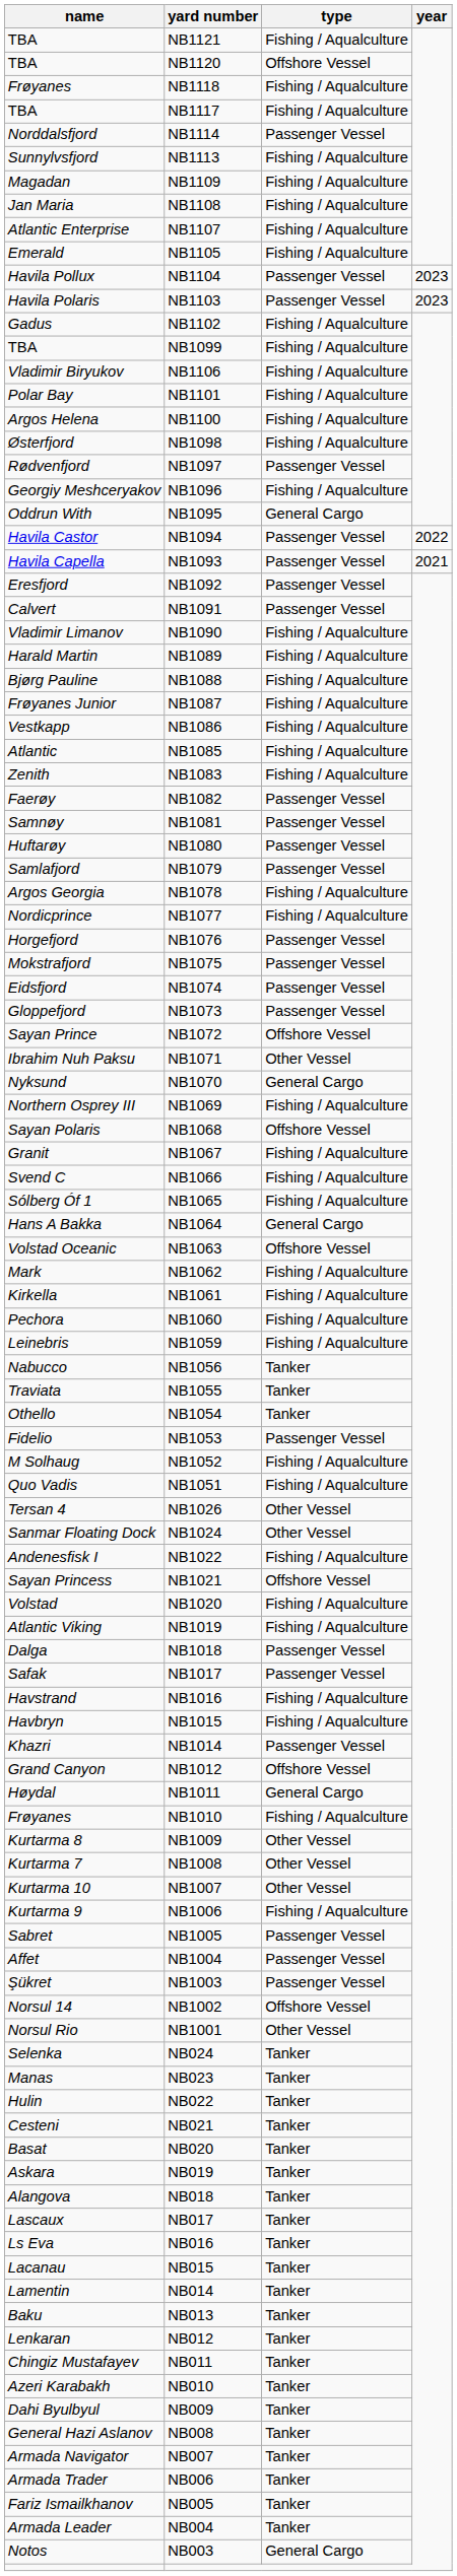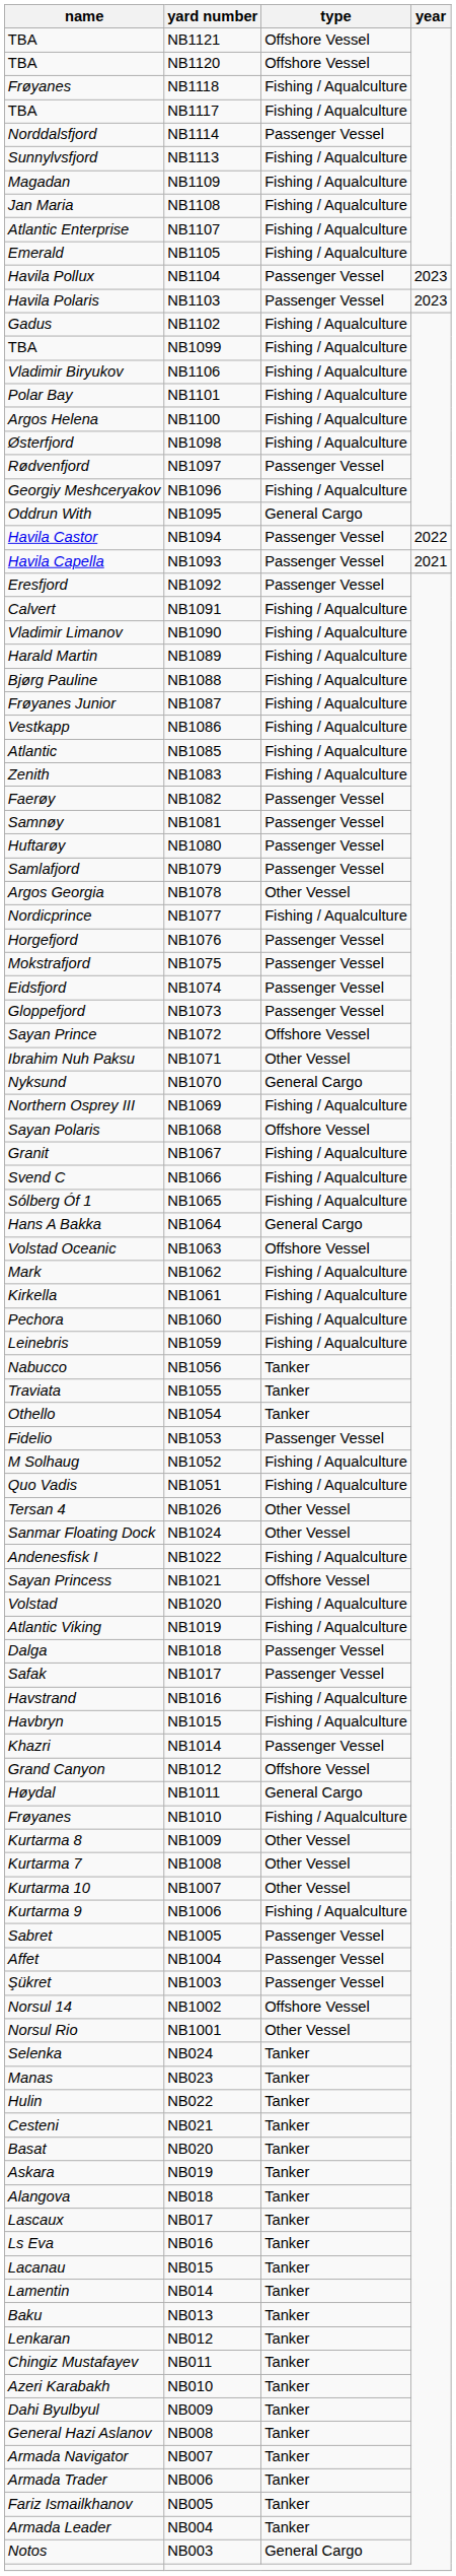 <table class="wikitable sortable">
 <tr>
 <th>name</th>
 <th>yard number</th>
 <th>type</th>
 <th>year</th>
 </tr>
 <tr>
 <td>TBA</td>
 <td>NB1121</td>
-<td>Fishing / Aqualculture</td>
+<td>Offshore Vessel</td>
 </tr>
 <tr>
 <td>TBA</td>
 <td>NB1120</td>
 <td>Offshore Vessel</td>
 </tr>
 <tr>
 <td><em>Frøyanes</em></td>
 <td>NB1118</td>
 <td>Fishing / Aqualculture</td>
 </tr>
 <tr>
 <td>TBA</td>
 <td>NB1117</td>
 <td>Fishing / Aqualculture</td>
 </tr>
 <tr>
 <td><em>Norddalsfjord</em></td>
 <td>NB1114</td>
 <td>Passenger Vessel</td>
 </tr>
 <tr>
 <td><em>Sunnylvsfjord</em></td>
 <td>NB1113</td>
 <td>Fishing / Aqualculture</td>
 </tr>
 <tr>
 <td><em>Magadan</em></td>
 <td>NB1109</td>
 <td>Fishing / Aqualculture</td>
 </tr>
 <tr>
 <td><em>Jan Maria</em></td>
 <td>NB1108</td>
 <td>Fishing / Aqualculture</td>
 </tr>
 <tr>
 <td><em>Atlantic Enterprise</em></td>
 <td>NB1107</td>
 <td>Fishing / Aqualculture</td>
 </tr>
 <tr>
 <td><em>Emerald</em></td>
 <td>NB1105</td>
 <td>Fishing / Aqualculture</td>
 </tr>
 <tr>
 <td><em>Havila Pollux</em></td>
 <td>NB1104</td>
 <td>Passenger Vessel</td>
 <td>2023</td>
 </tr>
 <tr>
 <td><em>Havila Polaris</em></td>
 <td>NB1103</td>
 <td>Passenger Vessel</td>
 <td>2023</td>
 </tr>
 <tr>
 <td><em>Gadus</em></td>
 <td>NB1102</td>
 <td>Fishing / Aqualculture</td>
 </tr>
 <tr>
 <td>TBA</td>
 <td>NB1099</td>
 <td>Fishing / Aqualculture</td>
 </tr>
 <tr>
 <td><em>Vladimir  Biryukov</em></td>
 <td>NB1106</td>
 <td>Fishing / Aqualculture</td>
 </tr>
 <tr>
 <td><em>Polar Bay</em></td>
 <td>NB1101</td>
 <td>Fishing / Aqualculture</td>
 </tr>
 <tr>
 <td><em>Argos Helena</em></td>
 <td>NB1100</td>
 <td>Fishing / Aqualculture</td>
 </tr>
 <tr>
 <td><em>Østerfjord</em></td>
 <td>NB1098</td>
 <td>Fishing / Aqualculture</td>
 </tr>
 <tr>
 <td><em>Rødvenfjord</em></td>
 <td>NB1097</td>
 <td>Passenger Vessel</td>
 </tr>
 <tr>
 <td><em>Georgiy  Meshceryakov</em></td>
 <td>NB1096</td>
 <td>Fishing / Aqualculture</td>
 </tr>
 <tr>
 <td><em>Oddrun With</em></td>
 <td>NB1095</td>
 <td>General Cargo</td>
 </tr>
 <tr>
 <td><a href='#'><em>Havila Castor</em></a></td>
 <td>NB1094</td>
 <td>Passenger Vessel</td>
 <td>2022</td>
 </tr>
 <tr>
 <td><a href='#'><em>Havila Capella</em></a></td>
 <td>NB1093</td>
 <td>Passenger Vessel</td>
 <td>2021</td>
 </tr>
 <tr>
 <td><em>Eresfjord</em></td>
 <td>NB1092</td>
 <td>Passenger Vessel</td>
 </tr>
 <tr>
 <td><em>Calvert</em></td>
 <td>NB1091</td>
-<td>Passenger Vessel</td>
+<td>Fishing / Aqualculture</td>
 </tr>
 <tr>
 <td><em>Vladimir  Limanov</em></td>
 <td>NB1090</td>
 <td>Fishing / Aqualculture</td>
 </tr>
 <tr>
 <td><em>Harald Martin</em></td>
 <td>NB1089</td>
 <td>Fishing / Aqualculture</td>
 </tr>
 <tr>
 <td><em>Bjørg Pauline</em></td>
 <td>NB1088</td>
 <td>Fishing / Aqualculture</td>
 </tr>
 <tr>
 <td><em>Frøyanes Junior</em></td>
 <td>NB1087</td>
 <td>Fishing / Aqualculture</td>
 </tr>
 <tr>
 <td><em>Vestkapp</em></td>
 <td>NB1086</td>
 <td>Fishing / Aqualculture</td>
 </tr>
 <tr>
 <td><em>Atlantic</em></td>
 <td>NB1085</td>
 <td>Fishing / Aqualculture</td>
 </tr>
 <tr>
 <td><em>Zenith</em></td>
 <td>NB1083</td>
 <td>Fishing / Aqualculture</td>
 </tr>
 <tr>
 <td><em>Faerøy</em></td>
 <td>NB1082</td>
 <td>Passenger Vessel</td>
 </tr>
 <tr>
 <td><em>Samnøy</em></td>
 <td>NB1081</td>
 <td>Passenger Vessel</td>
 </tr>
 <tr>
 <td><em>Huftarøy</em></td>
 <td>NB1080</td>
 <td>Passenger Vessel</td>
 </tr>
 <tr>
 <td><em>Samlafjord</em></td>
 <td>NB1079</td>
 <td>Passenger Vessel</td>
 </tr>
 <tr>
 <td><em>Argos Georgia</em></td>
 <td>NB1078</td>
-<td>Fishing / Aqualculture</td>
+<td>Other Vessel</td>
 </tr>
 <tr>
 <td><em>Nordicprince</em></td>
 <td>NB1077</td>
 <td>Fishing / Aqualculture</td>
 </tr>
 <tr>
 <td><em>Horgefjord</em></td>
 <td>NB1076</td>
 <td>Passenger Vessel</td>
 </tr>
 <tr>
 <td><em>Mokstrafjord</em></td>
 <td>NB1075</td>
 <td>Passenger Vessel</td>
 </tr>
 <tr>
 <td><em>Eidsfjord</em></td>
 <td>NB1074</td>
 <td>Passenger Vessel</td>
 </tr>
 <tr>
 <td><em>Gloppefjord</em></td>
 <td>NB1073</td>
 <td>Passenger Vessel</td>
 </tr>
 <tr>
 <td><em>Sayan Prince</em></td>
 <td>NB1072</td>
 <td>Offshore Vessel</td>
 </tr>
 <tr>
 <td><em>Ibrahim Nuh  Paksu</em></td>
 <td>NB1071</td>
 <td>Other Vessel</td>
 </tr>
 <tr>
 <td><em>Nyksund</em></td>
 <td>NB1070</td>
 <td>General Cargo</td>
 </tr>
 <tr>
 <td><em>Northern Osprey  III</em></td>
 <td>NB1069</td>
 <td>Fishing / Aqualculture</td>
 </tr>
 <tr>
 <td><em>Sayan Polaris</em></td>
 <td>NB1068</td>
 <td>Offshore Vessel</td>
 </tr>
 <tr>
 <td><em>Granit</em></td>
 <td>NB1067</td>
 <td>Fishing / Aqualculture</td>
 </tr>
 <tr>
 <td><em>Svend C</em></td>
 <td>NB1066</td>
 <td>Fishing / Aqualculture</td>
 </tr>
 <tr>
 <td><em>Sólberg Óf 1</em></td>
 <td>NB1065</td>
 <td>Fishing / Aqualculture</td>
 </tr>
 <tr>
 <td><em>Hans A Bakka</em></td>
 <td>NB1064</td>
 <td>General Cargo</td>
 </tr>
 <tr>
 <td><em>Volstad Oceanic</em></td>
 <td>NB1063</td>
 <td>Offshore  Vessel</td>
 </tr>
 <tr>
 <td><em>Mark</em></td>
 <td>NB1062</td>
 <td>Fishing / Aqualculture</td>
 </tr>
 <tr>
 <td><em>Kirkella</em></td>
 <td>NB1061</td>
 <td>Fishing / Aqualculture</td>
 </tr>
 <tr>
 <td><em>Pechora</em></td>
 <td>NB1060</td>
 <td>Fishing / Aqualculture</td>
 </tr>
 <tr>
 <td><em>Leinebris</em></td>
 <td>NB1059</td>
 <td>Fishing / Aqualculture</td>
 </tr>
 <tr>
 <td><em>Nabucco</em></td>
 <td>NB1056</td>
 <td>Tanker</td>
 </tr>
 <tr>
 <td><em>Traviata</em></td>
 <td>NB1055</td>
 <td>Tanker</td>
 </tr>
 <tr>
 <td><em>Othello</em></td>
 <td>NB1054</td>
 <td>Tanker</td>
 </tr>
 <tr>
 <td><em>Fidelio</em></td>
 <td>NB1053</td>
 <td>Passenger Vessel</td>
 </tr>
 <tr>
 <td><em>M Solhaug</em></td>
 <td>NB1052</td>
 <td>Fishing / Aqualculture</td>
 </tr>
 <tr>
 <td><em>Quo Vadis</em></td>
 <td>NB1051</td>
 <td>Fishing / Aqualculture</td>
 </tr>
 <tr>
 <td><em>Tersan 4</em></td>
 <td>NB1026</td>
 <td>Other Vessel</td>
 </tr>
 <tr>
 <td><em>Sanmar Floating  Dock</em></td>
 <td>NB1024</td>
 <td>Other Vessel</td>
 </tr>
 <tr>
 <td><em>Andenesfisk I</em></td>
 <td>NB1022</td>
 <td>Fishing / Aqualculture</td>
 </tr>
 <tr>
 <td><em>Sayan Princess</em></td>
 <td>NB1021</td>
 <td>Offshore Vessel</td>
 </tr>
 <tr>
 <td><em>Volstad</em></td>
 <td>NB1020</td>
 <td>Fishing / Aqualculture</td>
 </tr>
 <tr>
 <td><em>Atlantic Viking</em></td>
 <td>NB1019</td>
 <td>Fishing / Aqualculture</td>
 </tr>
 <tr>
 <td><em>Dalga</em></td>
 <td>NB1018</td>
 <td>Passenger Vessel</td>
 </tr>
 <tr>
 <td><em>Safak</em></td>
 <td>NB1017</td>
 <td>Passenger Vessel</td>
 </tr>
 <tr>
 <td><em>Havstrand</em></td>
 <td>NB1016</td>
 <td>Fishing / Aqualculture</td>
 </tr>
 <tr>
 <td><em>Havbryn</em></td>
 <td>NB1015</td>
 <td>Fishing / Aqualculture</td>
 </tr>
 <tr>
 <td><em>Khazri</em></td>
 <td>NB1014</td>
 <td>Passenger Vessel</td>
 </tr>
 <tr>
 <td><em>Grand Canyon</em></td>
 <td>NB1012</td>
 <td>Offshore Vessel</td>
 </tr>
 <tr>
 <td><em>Høydal</em></td>
 <td>NB1011</td>
 <td>General Cargo</td>
 </tr>
 <tr>
 <td><em>Frøyanes</em></td>
 <td>NB1010</td>
 <td>Fishing / Aqualculture</td>
 </tr>
 <tr>
 <td><em>Kurtarma 8</em></td>
 <td>NB1009</td>
 <td>Other Vessel</td>
 </tr>
 <tr>
 <td><em>Kurtarma 7</em></td>
 <td>NB1008</td>
 <td>Other Vessel</td>
 </tr>
 <tr>
 <td><em>Kurtarma 10</em></td>
 <td>NB1007</td>
 <td>Other Vessel</td>
 </tr>
 <tr>
 <td><em>Kurtarma 9</em></td>
 <td>NB1006</td>
 <td>Fishing / Aqualculture</td>
 </tr>
 <tr>
 <td><em>Sabret</em></td>
 <td>NB1005</td>
 <td>Passenger Vessel</td>
 </tr>
 <tr>
 <td><em>Affet</em></td>
 <td>NB1004</td>
 <td>Passenger Vessel</td>
 </tr>
 <tr>
 <td><em>Şükret</em></td>
 <td>NB1003</td>
 <td>Passenger Vessel</td>
 </tr>
 <tr>
 <td><em>Norsul 14</em></td>
 <td>NB1002</td>
 <td>Offshore Vessel</td>
 </tr>
 <tr>
 <td><em>Norsul Rio</em></td>
 <td>NB1001</td>
 <td>Other Vessel</td>
 </tr>
 <tr>
 <td><em>Selenka</em></td>
 <td>NB024</td>
 <td>Tanker</td>
 </tr>
 <tr>
 <td><em>Manas</em></td>
 <td>NB023</td>
 <td>Tanker</td>
 </tr>
 <tr>
 <td><em>Hulin</em></td>
 <td>NB022</td>
 <td>Tanker</td>
 </tr>
 <tr>
 <td><em>Cesteni</em></td>
 <td>NB021</td>
 <td>Tanker</td>
 </tr>
 <tr>
 <td><em>Basat</em></td>
 <td>NB020</td>
 <td>Tanker</td>
 </tr>
 <tr>
 <td><em>Askara</em></td>
 <td>NB019</td>
 <td>Tanker</td>
 </tr>
 <tr>
 <td><em>Alangova</em></td>
 <td>NB018</td>
 <td>Tanker</td>
 </tr>
 <tr>
 <td><em>Lascaux</em></td>
 <td>NB017</td>
 <td>Tanker</td>
 </tr>
 <tr>
 <td><em>Ls Eva</em></td>
 <td>NB016</td>
 <td>Tanker</td>
 </tr>
 <tr>
 <td><em>Lacanau</em></td>
 <td>NB015</td>
 <td>Tanker</td>
 </tr>
 <tr>
 <td><em>Lamentin</em></td>
 <td>NB014</td>
 <td>Tanker</td>
 </tr>
 <tr>
 <td><em>Baku</em></td>
 <td>NB013</td>
 <td>Tanker</td>
 </tr>
 <tr>
 <td><em>Lenkaran</em></td>
 <td>NB012</td>
 <td>Tanker</td>
 </tr>
 <tr>
 <td><em>Chingiz  Mustafayev</em></td>
 <td>NB011</td>
 <td>Tanker</td>
 </tr>
 <tr>
 <td><em>Azeri Karabakh</em></td>
 <td>NB010</td>
 <td>Tanker</td>
 </tr>
 <tr>
 <td><em>Dahi Byulbyul</em></td>
 <td>NB009</td>
 <td>Tanker</td>
 </tr>
 <tr>
 <td><em>General Hazi Aslanov</em></td>
 <td>NB008</td>
 <td>Tanker</td>
 </tr>
 <tr>
 <td><em>Armada Navigator</em></td>
 <td>NB007</td>
 <td>Tanker</td>
 </tr>
 <tr>
 <td><em>Armada Trader</em></td>
 <td>NB006</td>
 <td>Tanker</td>
 </tr>
 <tr>
 <td><em>Fariz Ismailkhanov</em></td>
 <td>NB005</td>
 <td>Tanker</td>
 </tr>
 <tr>
 <td><em>Armada Leader</em></td>
 <td>NB004</td>
 <td>Tanker</td>
 </tr>
 <tr>
 <td><em>Notos</em></td>
 <td>NB003</td>
 <td>General  Cargo</td>
 </tr>
 <tr>
 <td></td>
 </tr>
 </table>
